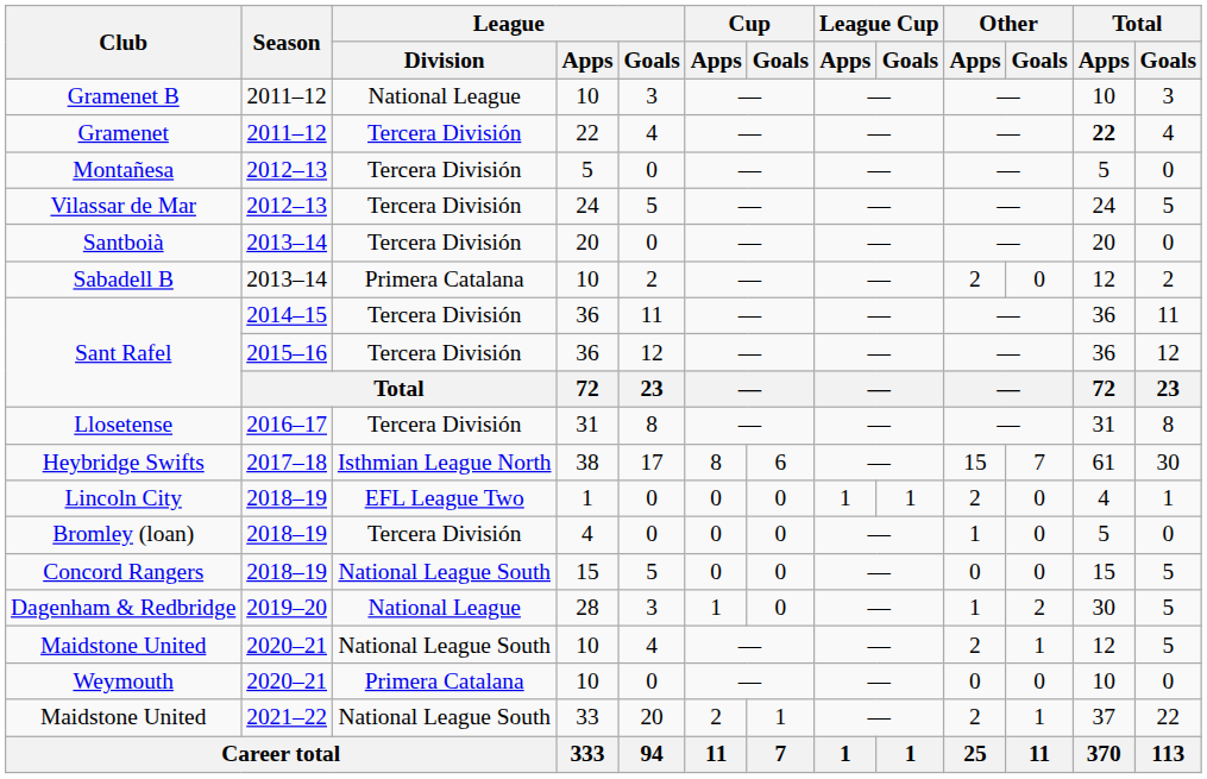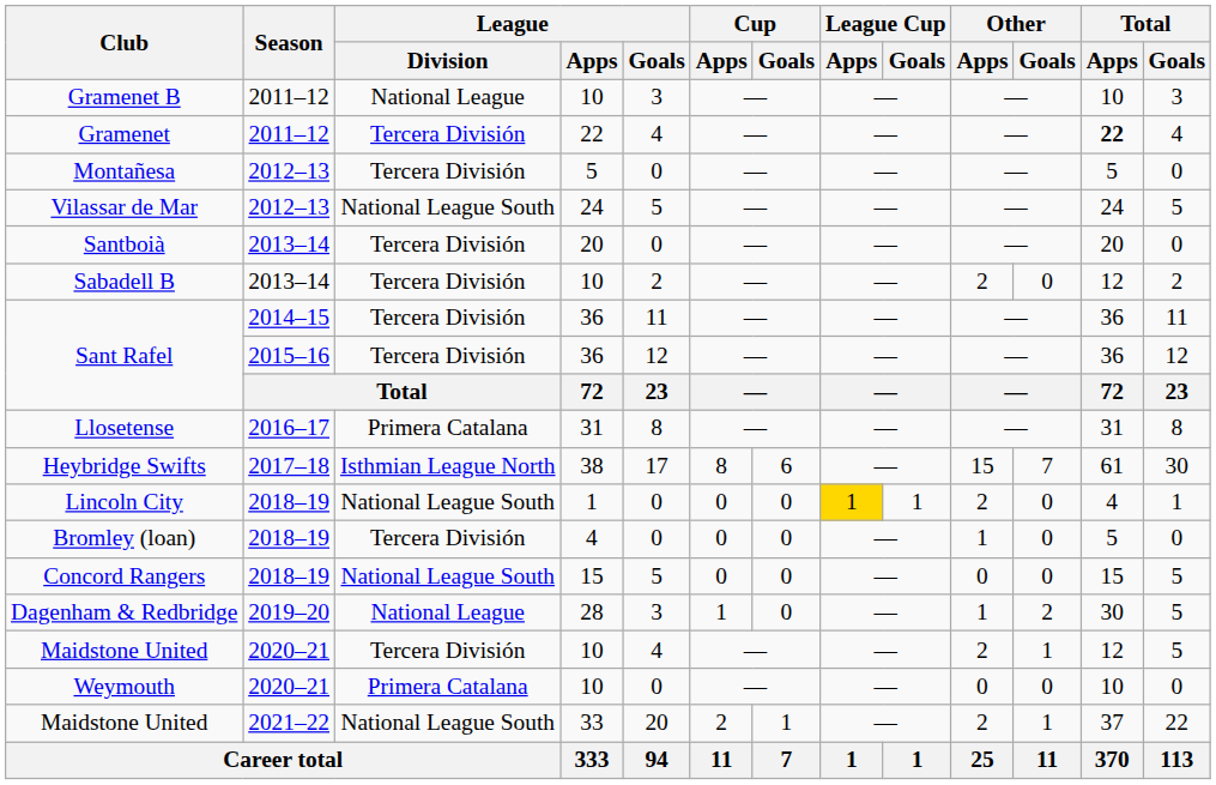 <table class="wikitable" style="text-align: center;">
 <tr>
 <th rowspan="2">Club</th>
 <th rowspan="2">Season</th>
 <th colspan="3">League</th>
 <th colspan="2">Cup</th>
 <th colspan="2">League Cup</th>
 <th colspan="2">Other</th>
 <th colspan="2">Total</th>
 </tr>
 <tr>
 <th>Division</th>
 <th>Apps</th>
 <th>Goals</th>
 <th>Apps</th>
 <th>Goals</th>
 <th>Apps</th>
 <th>Goals</th>
 <th>Apps</th>
 <th>Goals</th>
 <th>Apps</th>
 <th>Goals</th>
 </tr>
 <tr>
 <td><a href='#'>Gramenet B</a></td>
 <td>2011–12</td>
 <td>National League</td>
 <td>10</td>
 <td>3</td>
 <td colspan="2">—</td>
 <td colspan="2">—</td>
 <td colspan="2">—</td>
 <td>10</td>
 <td>3</td>
 </tr>
 <tr>
 <td><a href='#'>Gramenet</a></td>
 <td><a href='#'>2011–12</a></td>
 <td><a href='#'>Tercera División</a></td>
 <td>22</td>
 <td>4</td>
 <td colspan="2">—</td>
 <td colspan="2">—</td>
 <td colspan="2">—</td>
 <td><strong>22</strong></td>
 <td>4</td>
 </tr>
 <tr>
 <td><a href='#'>Montañesa</a></td>
 <td><a href='#'>2012–13</a></td>
 <td>Tercera División</td>
 <td>5</td>
 <td>0</td>
 <td colspan="2">—</td>
 <td colspan="2">—</td>
 <td colspan="2">—</td>
 <td>5</td>
 <td>0</td>
 </tr>
 <tr>
 <td><a href='#'>Vilassar de Mar</a></td>
 <td><a href='#'>2012–13</a></td>
-<td>Tercera División</td>
+<td>National League South</td>
 <td>24</td>
 <td>5</td>
 <td colspan="2">—</td>
 <td colspan="2">—</td>
 <td colspan="2">—</td>
 <td>24</td>
 <td>5</td>
 </tr>
 <tr>
 <td><a href='#'>Santboià</a></td>
 <td><a href='#'>2013–14</a></td>
 <td>Tercera División</td>
 <td>20</td>
 <td>0</td>
 <td colspan="2">—</td>
 <td colspan="2">—</td>
 <td colspan="2">—</td>
 <td>20</td>
 <td>0</td>
 </tr>
 <tr>
 <td><a href='#'>Sabadell B</a></td>
 <td>2013–14</td>
-<td>Primera Catalana</td>
+<td>Tercera División</td>
 <td>10</td>
 <td>2</td>
 <td colspan="2">—</td>
 <td colspan="2">—</td>
 <td>2</td>
 <td>0</td>
 <td>12</td>
 <td>2</td>
 </tr>
 <tr>
 <td rowspan="3"><a href='#'>Sant Rafel</a></td>
 <td><a href='#'>2014–15</a></td>
 <td>Tercera División</td>
 <td>36</td>
 <td>11</td>
 <td colspan="2">—</td>
 <td colspan="2">—</td>
 <td colspan="2">—</td>
 <td>36</td>
 <td>11</td>
 </tr>
 <tr>
 <td><a href='#'>2015–16</a></td>
 <td>Tercera División</td>
 <td>36</td>
 <td>12</td>
 <td colspan="2">—</td>
 <td colspan="2">—</td>
 <td colspan="2">—</td>
 <td>36</td>
 <td>12</td>
 </tr>
 <tr>
 <th colspan="2">Total</th>
 <th>72</th>
 <th>23</th>
 <th colspan="2">—</th>
 <th colspan="2">—</th>
 <th colspan="2">—</th>
 <th>72</th>
 <th>23</th>
 </tr>
 <tr>
 <td><a href='#'>Llosetense</a></td>
 <td><a href='#'>2016–17</a></td>
-<td>Tercera División</td>
+<td>Primera Catalana</td>
 <td>31</td>
 <td>8</td>
 <td colspan="2">—</td>
 <td colspan="2">—</td>
 <td colspan="2">—</td>
 <td>31</td>
 <td>8</td>
 </tr>
 <tr>
 <td><a href='#'>Heybridge Swifts</a></td>
 <td><a href='#'>2017–18</a></td>
 <td><a href='#'>Isthmian League North</a></td>
 <td>38</td>
 <td>17</td>
 <td>8</td>
 <td>6</td>
 <td colspan="2">—</td>
 <td>15</td>
 <td>7</td>
 <td>61</td>
 <td>30</td>
 </tr>
 <tr>
 <td><a href='#'>Lincoln City</a></td>
 <td><a href='#'>2018–19</a></td>
-<td><a href='#'>EFL League Two</a></td>
+<td>National League South</td>
 <td>1</td>
 <td>0</td>
 <td>0</td>
 <td>0</td>
-<td>1</td>
+<td style="background: gold;">1</td>
 <td>1</td>
 <td>2</td>
 <td>0</td>
 <td>4</td>
 <td>1</td>
 </tr>
 <tr>
 <td><a href='#'>Bromley</a> (loan)</td>
 <td><a href='#'>2018–19</a></td>
 <td>Tercera División</td>
 <td>4</td>
 <td>0</td>
 <td>0</td>
 <td>0</td>
 <td colspan="2">—</td>
 <td>1</td>
 <td>0</td>
 <td>5</td>
 <td>0</td>
 </tr>
 <tr>
 <td><a href='#'>Concord Rangers</a></td>
 <td><a href='#'>2018–19</a></td>
 <td><a href='#'>National League South</a></td>
 <td>15</td>
 <td>5</td>
 <td>0</td>
 <td>0</td>
 <td colspan="2">—</td>
 <td>0</td>
 <td>0</td>
 <td>15</td>
 <td>5</td>
 </tr>
 <tr>
 <td><a href='#'>Dagenham & Redbridge</a></td>
 <td><a href='#'>2019–20</a></td>
 <td><a href='#'>National League</a></td>
 <td>28</td>
 <td>3</td>
 <td>1</td>
 <td>0</td>
 <td colspan="2">—</td>
 <td>1</td>
 <td>2</td>
 <td>30</td>
 <td>5</td>
 </tr>
 <tr>
 <td><a href='#'>Maidstone United</a></td>
 <td><a href='#'>2020–21</a></td>
-<td>National League South</td>
+<td>Tercera División</td>
 <td>10</td>
 <td>4</td>
 <td colspan="2">—</td>
 <td colspan="2">—</td>
 <td>2</td>
 <td>1</td>
 <td>12</td>
 <td>5</td>
 </tr>
 <tr>
 <td><a href='#'>Weymouth</a></td>
 <td><a href='#'>2020–21</a></td>
 <td><a href='#'>Primera Catalana</a></td>
 <td>10</td>
 <td>0</td>
 <td colspan="2">—</td>
 <td colspan="2">—</td>
 <td>0</td>
 <td>0</td>
 <td>10</td>
 <td>0</td>
 </tr>
 <tr>
 <td>Maidstone United</td>
 <td><a href='#'>2021–22</a></td>
 <td>National League South</td>
 <td>33</td>
 <td>20</td>
 <td>2</td>
 <td>1</td>
 <td colspan="2">—</td>
 <td>2</td>
 <td>1</td>
 <td>37</td>
 <td>22</td>
 </tr>
 <tr>
 <th colspan="3">Career total</th>
 <th>333</th>
 <th>94</th>
 <th>11</th>
 <th>7</th>
 <th>1</th>
 <th>1</th>
 <th>25</th>
 <th>11</th>
 <th>370</th>
 <th>113</th>
 </tr>
 </table>
